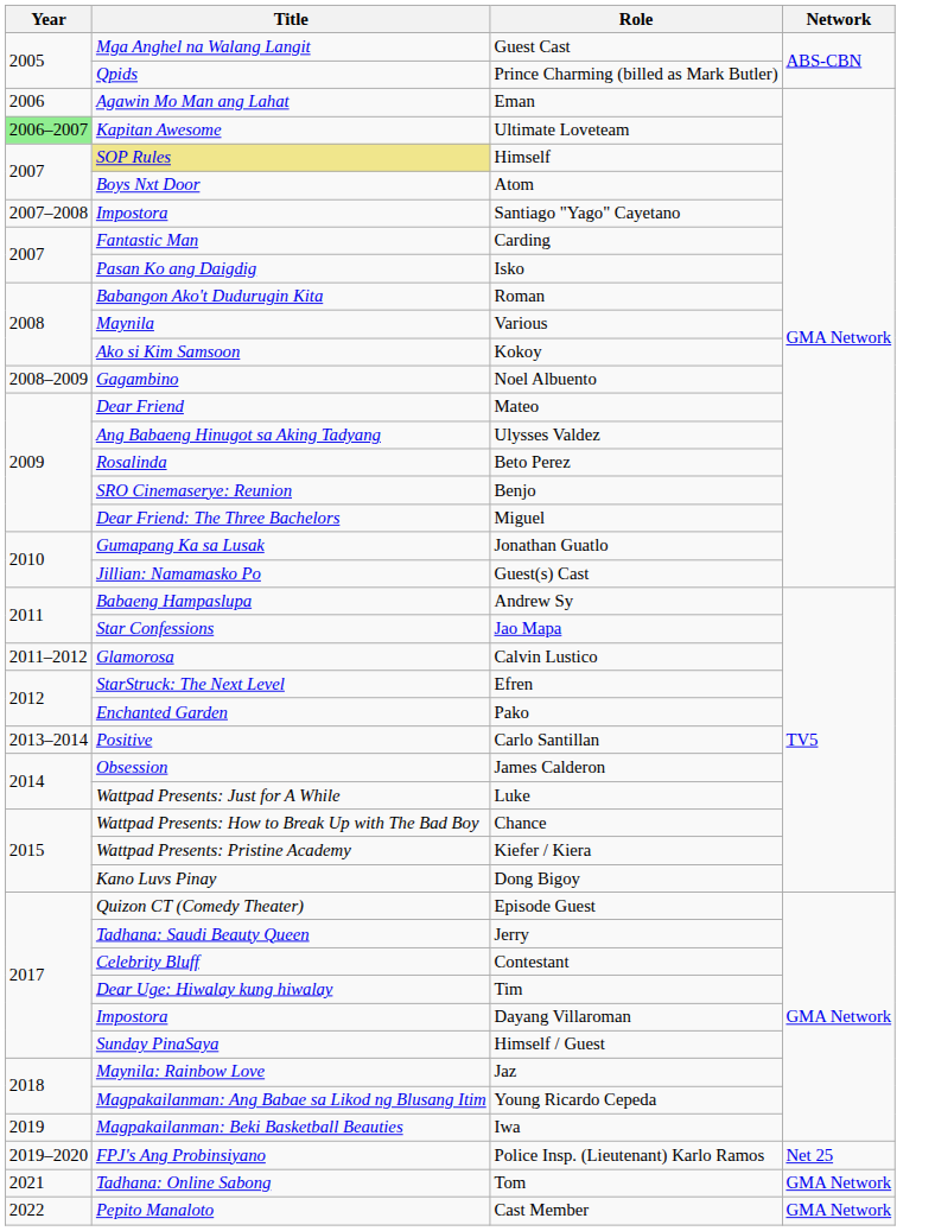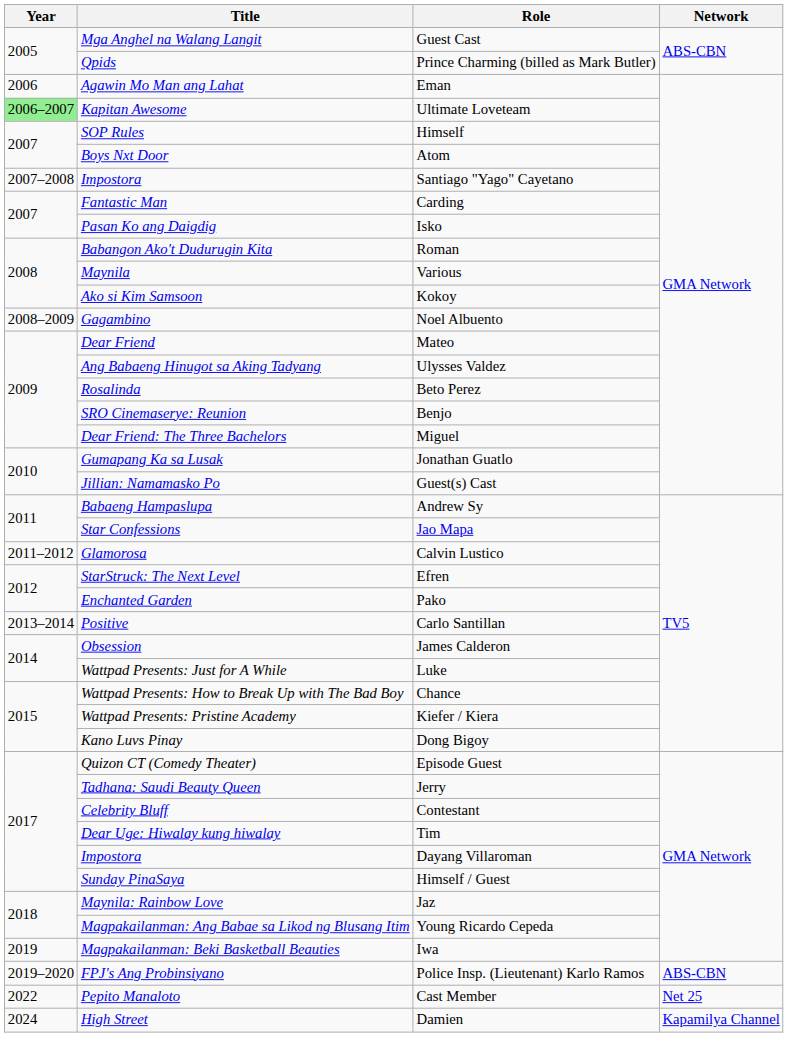 <table class="wikitable sortable">
 <tr>
 <th>Year</th>
 <th>Title</th>
 <th>Role</th>
 <th>Network</th>
 </tr>
 <tr>
 <td rowspan=2>2005</td>
 <td><em><a href='#'>Mga Anghel na Walang Langit</a></em></td>
 <td>Guest Cast</td>
 <td rowspan=2><a href='#'>ABS-CBN</a></td>
 </tr>
 <tr>
 <td><em><a href='#'>Qpids</a></em></td>
 <td>Prince Charming (billed as Mark Butler)</td>
 </tr>
 <tr>
 <td>2006</td>
 <td><em><a href='#'>Agawin Mo Man ang Lahat</a></em></td>
 <td>Eman</td>
 <td rowspan=18><a href='#'>GMA Network</a></td>
 </tr>
 <tr>
 <td style="background: lightgreen;">2006–2007</td>
 <td><em><a href='#'>Kapitan Awesome</a></em></td>
 <td>Ultimate Loveteam</td>
 </tr>
 <tr>
 <td rowspan=2>2007</td>
-<td style="background: khaki;"><em><a href='#'>SOP Rules</a></em></td>
+<td><em><a href='#'>SOP Rules</a></em></td>
 <td>Himself</td>
 </tr>
 <tr>
 <td><em><a href='#'>Boys Nxt Door</a></em></td>
 <td>Atom</td>
 </tr>
 <tr>
 <td>2007–2008</td>
 <td><em><a href='#'>Impostora</a></em></td>
 <td>Santiago "Yago" Cayetano</td>
 </tr>
 <tr>
 <td rowspan=2>2007</td>
 <td><em><a href='#'>Fantastic Man</a></em></td>
 <td>Carding</td>
 </tr>
 <tr>
 <td><em><a href='#'>Pasan Ko ang Daigdig</a></em></td>
 <td>Isko</td>
 </tr>
 <tr>
 <td rowspan=3>2008</td>
 <td><em><a href='#'>Babangon Ako't Dudurugin Kita</a></em></td>
 <td>Roman</td>
 </tr>
 <tr>
 <td><em><a href='#'>Maynila</a></em></td>
 <td>Various</td>
 </tr>
 <tr>
 <td><em><a href='#'>Ako si Kim Samsoon</a></em></td>
 <td>Kokoy</td>
 </tr>
 <tr>
 <td>2008–2009</td>
 <td><em><a href='#'>Gagambino</a></em></td>
 <td>Noel Albuento</td>
 </tr>
 <tr>
 <td rowspan=5>2009</td>
 <td><em><a href='#'>Dear Friend</a></em></td>
 <td>Mateo</td>
 </tr>
 <tr>
 <td><em><a href='#'>Ang Babaeng Hinugot sa Aking Tadyang</a></em></td>
 <td>Ulysses Valdez</td>
 </tr>
 <tr>
 <td><em><a href='#'>Rosalinda</a></em></td>
 <td>Beto Perez</td>
 </tr>
 <tr>
 <td><em><a href='#'>SRO Cinemaserye: Reunion</a></em></td>
 <td>Benjo</td>
 </tr>
 <tr>
 <td><em><a href='#'>Dear Friend: The Three Bachelors</a></em></td>
 <td>Miguel</td>
 </tr>
 <tr>
 <td rowspan=2>2010</td>
 <td><em><a href='#'>Gumapang Ka sa Lusak</a></em></td>
 <td>Jonathan Guatlo</td>
 </tr>
 <tr>
 <td><em><a href='#'>Jillian: Namamasko Po</a></em></td>
 <td>Guest(s) Cast</td>
 </tr>
 <tr>
 <td rowspan=2>2011</td>
 <td><em><a href='#'>Babaeng Hampaslupa</a></em></td>
 <td>Andrew Sy</td>
 <td rowspan=11><a href='#'>TV5</a></td>
 </tr>
 <tr>
 <td><em><a href='#'>Star Confessions</a></em></td>
 <td><a href='#'>Jao Mapa</a></td>
 </tr>
 <tr>
 <td>2011–2012</td>
 <td><em><a href='#'>Glamorosa</a></em></td>
 <td>Calvin Lustico</td>
 </tr>
 <tr>
 <td rowspan=2>2012</td>
 <td><em><a href='#'>StarStruck: The Next Level</a></em></td>
 <td>Efren</td>
 </tr>
 <tr>
 <td><em><a href='#'>Enchanted Garden</a></em></td>
 <td>Pako</td>
 </tr>
 <tr>
 <td>2013–2014</td>
 <td><em><a href='#'>Positive</a></em></td>
 <td>Carlo Santillan</td>
 </tr>
 <tr>
 <td rowspan=2>2014</td>
 <td><em><a href='#'>Obsession</a></em></td>
 <td>James Calderon</td>
 </tr>
 <tr>
 <td><em>Wattpad Presents: Just for A While</em></td>
 <td>Luke</td>
 </tr>
 <tr>
 <td rowspan=3>2015</td>
 <td><em>Wattpad Presents: How to Break Up with The Bad Boy</em></td>
 <td>Chance</td>
 </tr>
 <tr>
 <td><em>Wattpad Presents: Pristine Academy</em></td>
 <td>Kiefer / Kiera</td>
 </tr>
 <tr>
 <td><em>Kano Luvs Pinay</em></td>
 <td>Dong Bigoy</td>
 </tr>
 <tr>
 <td rowspan="6">2017</td>
 <td><em>Quizon CT (Comedy Theater)</em></td>
 <td>Episode Guest</td>
 <td rowspan="9"><a href='#'>GMA Network</a></td>
 </tr>
 <tr>
 <td><a href='#'><em>Tadhana: Saudi Beauty Queen</em></a></td>
 <td>Jerry</td>
 </tr>
 <tr>
 <td><em><a href='#'>Celebrity Bluff</a></em></td>
 <td>Contestant</td>
 </tr>
 <tr>
 <td><em><a href='#'>Dear Uge: Hiwalay kung hiwalay</a></em></td>
 <td>Tim</td>
 </tr>
 <tr>
 <td><em><a href='#'>Impostora</a></em></td>
 <td>Dayang Villaroman</td>
 </tr>
 <tr>
 <td><em><a href='#'>Sunday PinaSaya</a></em></td>
 <td>Himself / Guest</td>
 </tr>
 <tr>
 <td rowspan="2">2018</td>
 <td><em><a href='#'>Maynila: Rainbow Love</a></em></td>
 <td>Jaz</td>
 </tr>
 <tr>
 <td><em><a href='#'>Magpakailanman: Ang Babae sa Likod ng Blusang Itim</a></em></td>
 <td>Young Ricardo Cepeda</td>
 </tr>
 <tr>
 <td>2019</td>
 <td><em><a href='#'>Magpakailanman: Beki Basketball Beauties</a></em></td>
 <td>Iwa</td>
 </tr>
 <tr>
 <td>2019–2020</td>
 <td><em><a href='#'>FPJ's Ang Probinsiyano</a></em></td>
 <td>Police Insp. (Lieutenant) Karlo Ramos</td>
-<td><a href='#'>Net 25</a></td>
-</tr>
-<tr>
-<td>2021</td>
-<td><em><a href='#'>Tadhana: Online Sabong</a></em></td>
-<td>Tom</td>
-<td><a href='#'>GMA Network</a></td>
+<td><a href='#'>ABS-CBN</a></td>
 </tr>
 <tr>
 <td>2022</td>
 <td><em><a href='#'>Pepito Manaloto</a></em></td>
 <td>Cast Member</td>
-<td><a href='#'>GMA Network</a></td>
+<td><a href='#'>Net 25</a></td>
+</tr>
+<tr>
+<td>2024</td>
+<td><em><a href='#'>High Street</a></em></td>
+<td>Damien</td>
+<td><a href='#'>Kapamilya Channel</a></td>
 </tr>
 </table>
